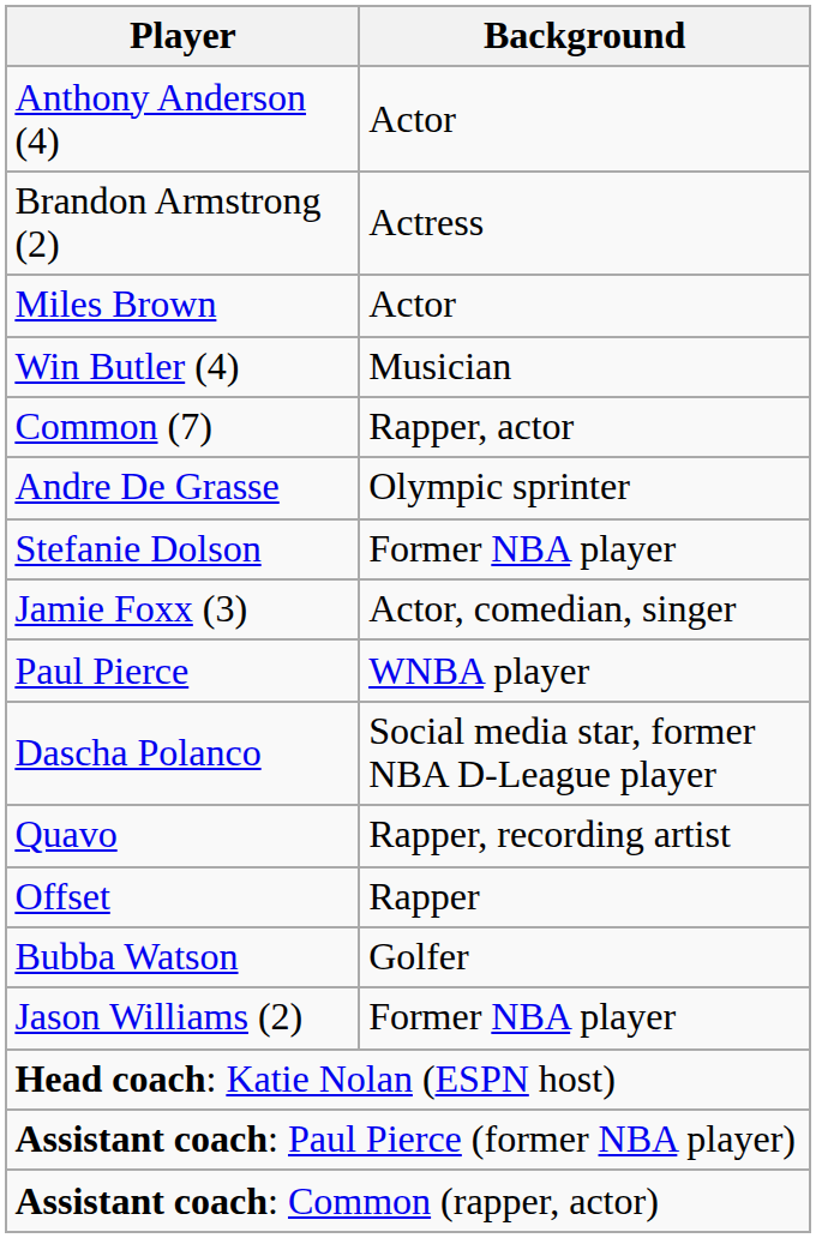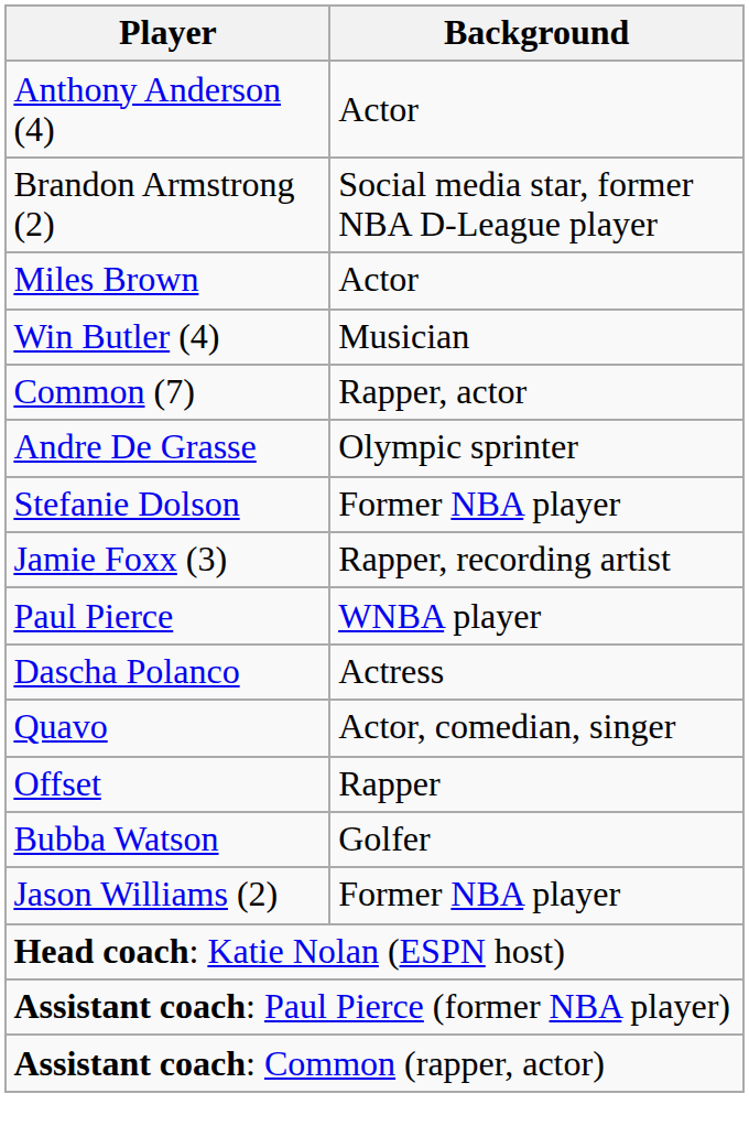 <table class="wikitable">
 <tr>
 <th width=140>Player</th>
 <th width=180>Background</th>
 </tr>
 <tr>
 <td><a href='#'>Anthony Anderson</a> (4)</td>
 <td>Actor</td>
 </tr>
 <tr>
 <td>Brandon Armstrong (2)</td>
-<td>Actress</td>
+<td>Social media star, former NBA D-League player</td>
 </tr>
 <tr>
 <td><a href='#'>Miles Brown</a></td>
 <td>Actor</td>
 </tr>
 <tr>
 <td><a href='#'>Win Butler</a> (4)</td>
 <td>Musician</td>
 </tr>
 <tr>
 <td><a href='#'>Common</a> (7)</td>
 <td>Rapper, actor</td>
 </tr>
 <tr>
 <td><a href='#'>Andre De Grasse</a></td>
 <td>Olympic sprinter</td>
 </tr>
 <tr>
 <td><a href='#'>Stefanie Dolson</a></td>
 <td>Former <a href='#'>NBA</a> player</td>
 </tr>
 <tr>
 <td><a href='#'>Jamie Foxx</a> (3)</td>
-<td>Actor, comedian, singer</td>
+<td>Rapper, recording artist</td>
 </tr>
 <tr>
 <td><a href='#'>Paul Pierce</a></td>
 <td><a href='#'>WNBA</a> player</td>
 </tr>
 <tr>
 <td><a href='#'>Dascha Polanco</a></td>
-<td>Social media star, former NBA D-League player</td>
+<td>Actress</td>
 </tr>
 <tr>
 <td><a href='#'>Quavo</a></td>
-<td>Rapper, recording artist</td>
+<td>Actor, comedian, singer</td>
 </tr>
 <tr>
 <td><a href='#'>Offset</a></td>
 <td>Rapper</td>
 </tr>
 <tr>
 <td><a href='#'>Bubba Watson</a></td>
 <td>Golfer</td>
 </tr>
 <tr>
 <td><a href='#'>Jason Williams</a> (2)</td>
 <td>Former <a href='#'>NBA</a> player</td>
 </tr>
 <tr>
 <td colspan="3"><strong>Head coach</strong>: <a href='#'>Katie Nolan</a> (<a href='#'>ESPN</a> host)</td>
 </tr>
 <tr>
 <td colspan="3"><strong>Assistant coach</strong>: <a href='#'>Paul Pierce</a> (former <a href='#'>NBA</a> player)</td>
 </tr>
 <tr>
 <td colspan="3"><strong>Assistant coach</strong>: <a href='#'>Common</a> (rapper, actor)</td>
 </tr>
 </table>
